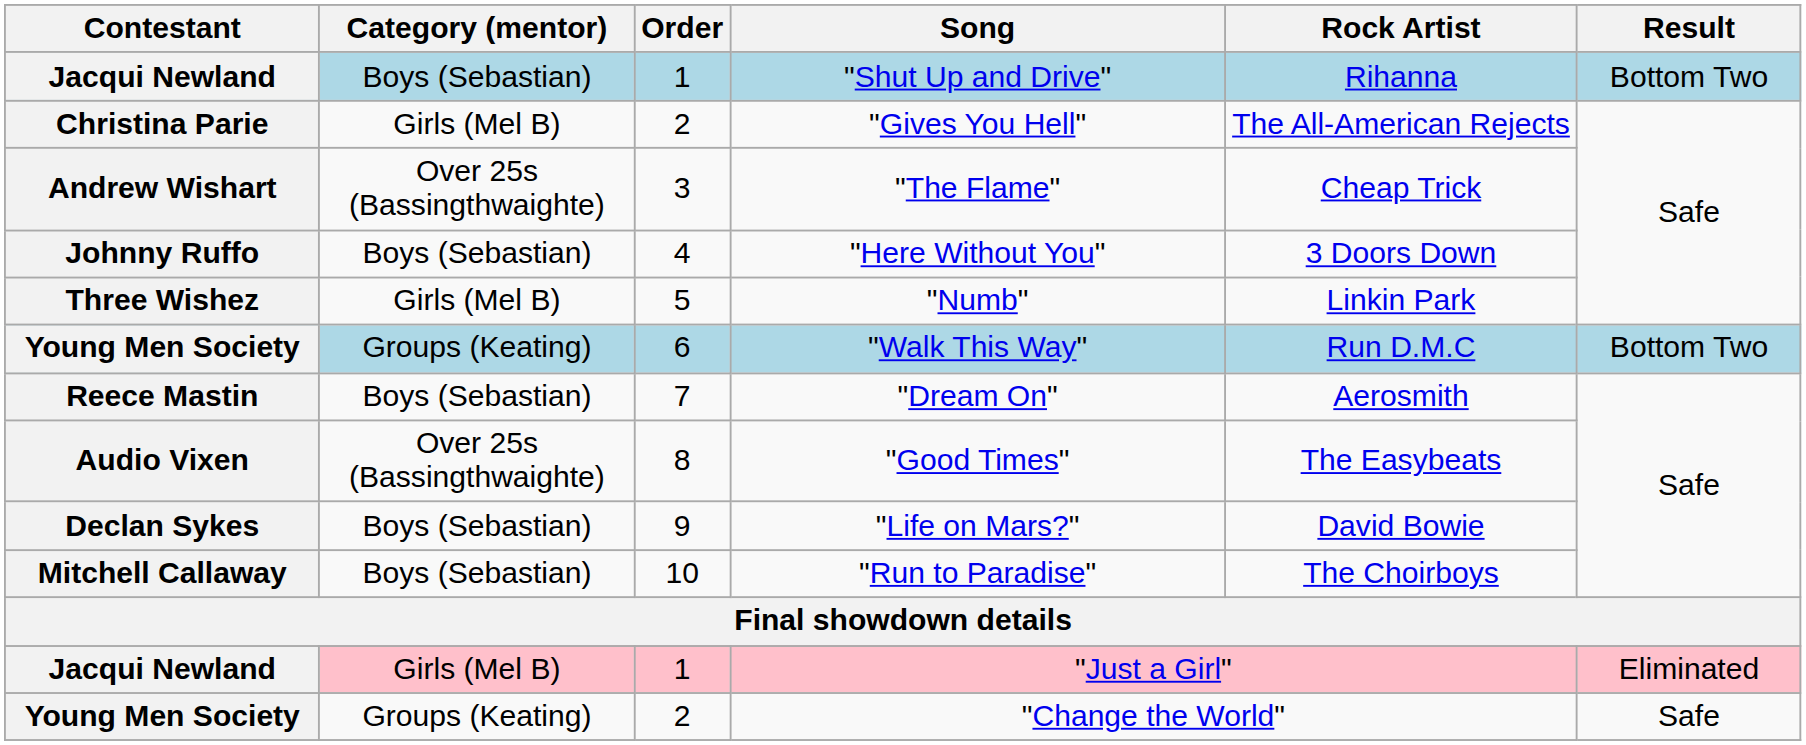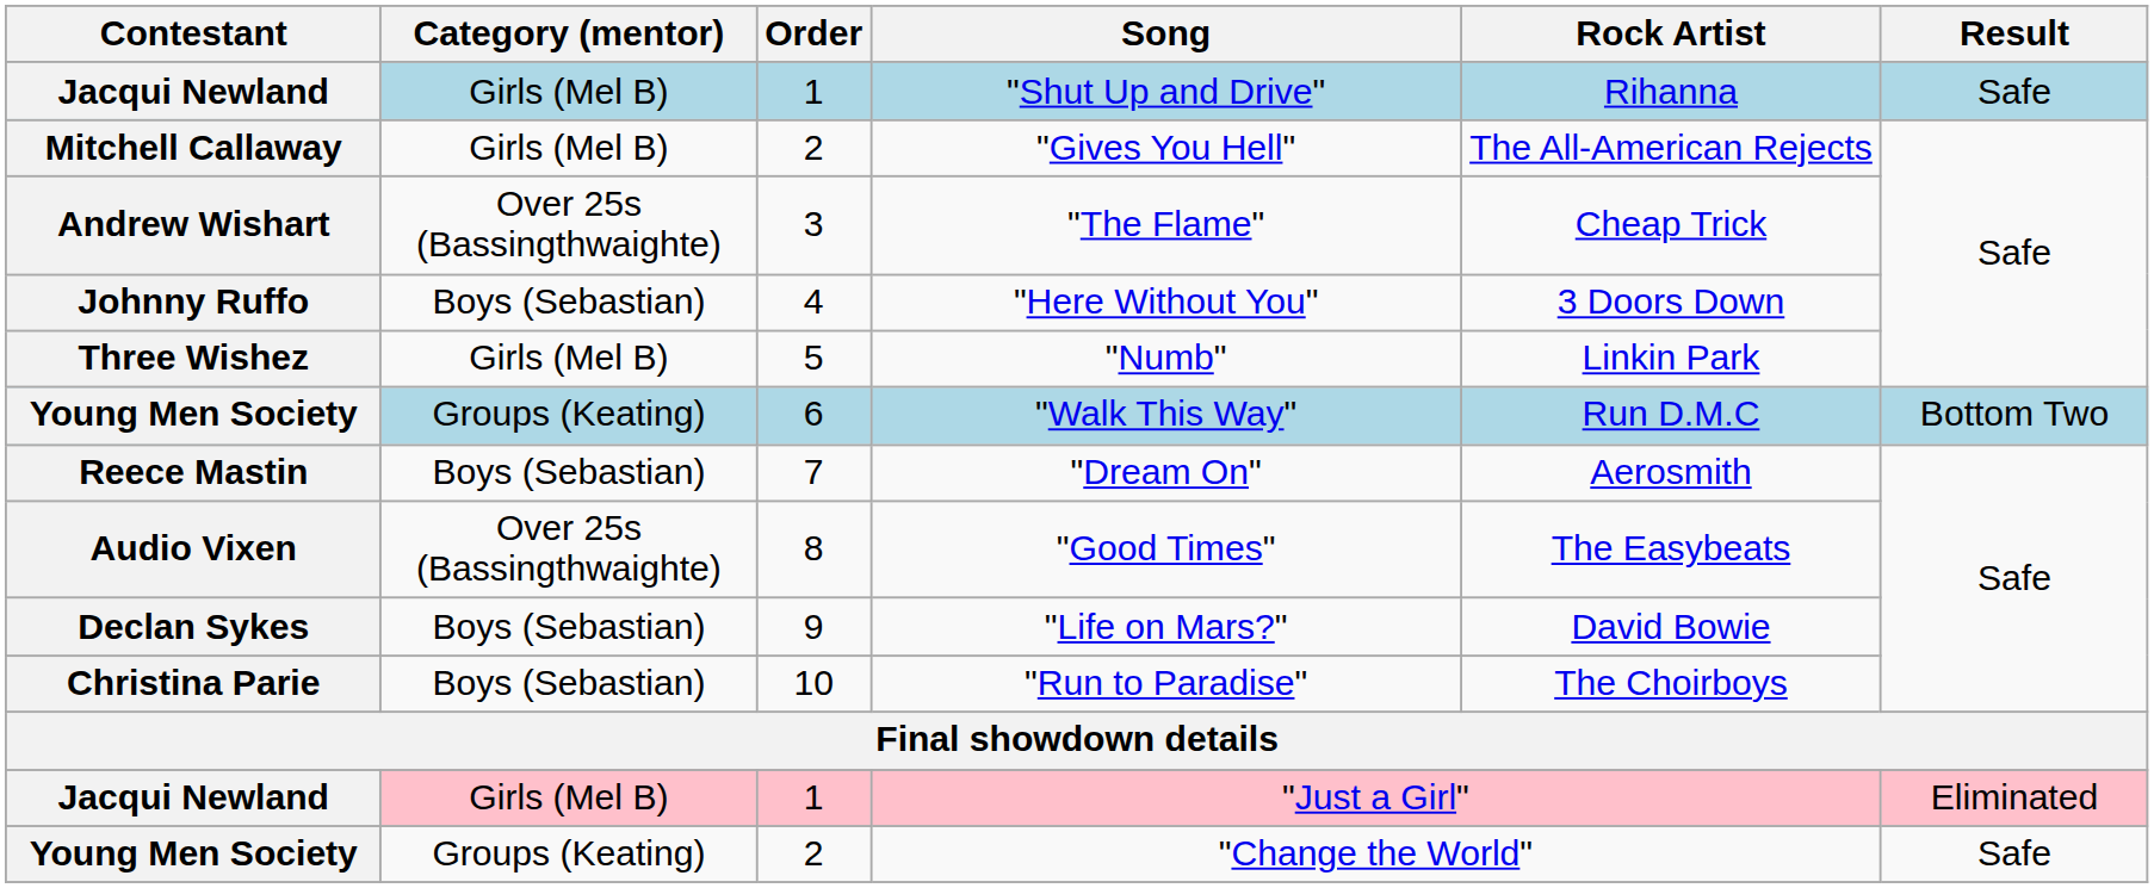 <table class="wikitable plainrowheaders" style="text-align:center;">
 <tr>
 <th scope="col" style="width:10em;">Contestant</th>
 <th scope="col" style="width:10em;">Category (mentor)</th>
 <th scope="col">Order</th>
 <th scope="col" style="width:16em;">Song</th>
 <th scope="col">Rock Artist</th>
 <th scope="col" style="width:7em;">Result</th>
 </tr>
 <tr style="background:lightblue;">
 <th scope="row">Jacqui Newland</th>
-<td>Boys (Sebastian)</td>
+<td>Girls (Mel B)</td>
 <td>1</td>
 <td>"<a href='#'>Shut Up and Drive</a>"</td>
 <td><a href='#'>Rihanna</a></td>
-<td>Bottom Two</td>
+<td>Safe</td>
 </tr>
 <tr>
-<th scope="row">Christina Parie</th>
+<th scope="row">Mitchell Callaway</th>
 <td>Girls (Mel B)</td>
 <td>2</td>
 <td>"<a href='#'>Gives You Hell</a>"</td>
 <td><a href='#'>The All-American Rejects</a></td>
 <td rowspan=4>Safe</td>
 </tr>
 <tr>
 <th scope="row">Andrew Wishart</th>
 <td>Over 25s (Bassingthwaighte)</td>
 <td>3</td>
 <td>"<a href='#'>The Flame</a>"</td>
 <td><a href='#'>Cheap Trick</a></td>
 </tr>
 <tr>
 <th scope="row">Johnny Ruffo</th>
 <td>Boys (Sebastian)</td>
 <td>4</td>
 <td>"<a href='#'>Here Without You</a>"</td>
 <td><a href='#'>3 Doors Down</a></td>
 </tr>
 <tr>
 <th scope="row">Three Wishez</th>
 <td>Girls (Mel B)</td>
 <td>5</td>
 <td>"<a href='#'>Numb</a>"</td>
 <td><a href='#'>Linkin Park</a></td>
 </tr>
 <tr style="background:lightblue;">
 <th scope="row">Young Men Society</th>
 <td>Groups (Keating)</td>
 <td>6</td>
 <td>"<a href='#'>Walk This Way</a>"</td>
 <td><a href='#'>Run D.M.C</a></td>
 <td>Bottom Two</td>
 </tr>
 <tr>
 <th scope="row">Reece Mastin</th>
 <td>Boys (Sebastian)</td>
 <td>7</td>
 <td>"<a href='#'>Dream On</a>"</td>
 <td><a href='#'>Aerosmith</a></td>
 <td rowspan=4>Safe</td>
 </tr>
 <tr>
 <th scope="row">Audio Vixen</th>
 <td>Over 25s (Bassingthwaighte)</td>
 <td>8</td>
 <td>"<a href='#'>Good Times</a>"</td>
 <td><a href='#'>The Easybeats</a></td>
 </tr>
 <tr>
 <th scope="row">Declan Sykes</th>
 <td>Boys (Sebastian)</td>
 <td>9</td>
 <td>"<a href='#'>Life on Mars?</a>"</td>
 <td><a href='#'>David Bowie</a></td>
 </tr>
 <tr>
-<th scope="row">Mitchell Callaway</th>
+<th scope="row">Christina Parie</th>
 <td>Boys (Sebastian)</td>
 <td>10</td>
 <td>"<a href='#'>Run to Paradise</a>"</td>
 <td><a href='#'>The Choirboys</a></td>
 </tr>
 <tr>
 <th colspan=6>Final showdown details</th>
 </tr>
 <tr style="background:pink;">
 <th scope="row">Jacqui Newland</th>
 <td>Girls (Mel B)</td>
 <td>1</td>
 <td colspan=2>"<a href='#'>Just a Girl</a>"</td>
 <td>Eliminated</td>
 </tr>
 <tr>
 <th scope="row">Young Men Society</th>
 <td>Groups (Keating)</td>
 <td>2</td>
 <td colspan=2>"<a href='#'>Change the World</a>"</td>
 <td>Safe</td>
 </tr>
 </table>
